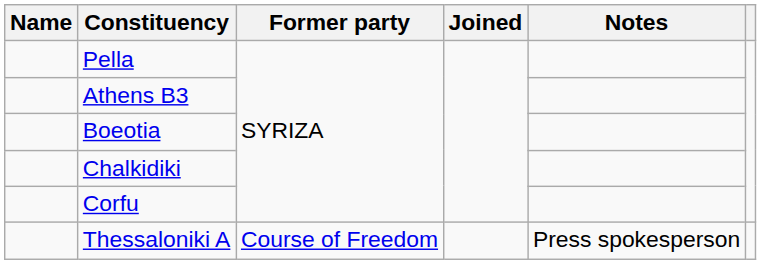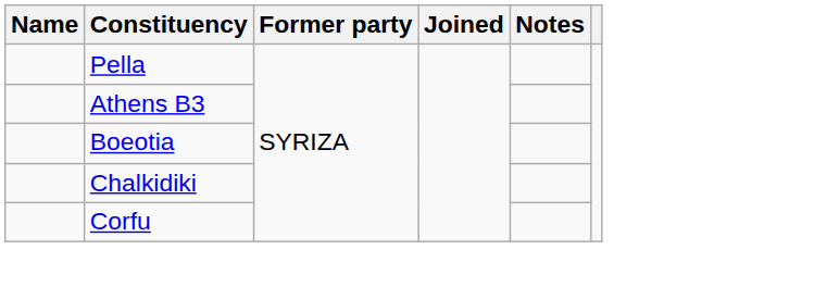 <table class="wikitable sortable">
 <tr>
 <th>Name</th>
 <th>Constituency</th>
 <th>Former party</th>
 <th>Joined</th>
 <th>Notes</th>
 <th></th>
 </tr>
 <tr>
 <td></td>
 <td><a href='#'>Pella</a></td>
 <td rowspan="5">SYRIZA</td>
 <td rowspan="5"></td>
 <td></td>
 <td rowspan="5"></td>
 </tr>
 <tr>
 <td></td>
 <td><a href='#'>Athens B3</a></td>
 <td></td>
 </tr>
 <tr>
 <td></td>
 <td><a href='#'>Boeotia</a></td>
 <td></td>
 </tr>
 <tr>
 <td></td>
 <td><a href='#'>Chalkidiki</a></td>
 <td></td>
 </tr>
 <tr>
 <td></td>
 <td><a href='#'>Corfu</a></td>
 <td></td>
 </tr>
-<tr>
-<td></td>
-<td><a href='#'>Thessaloniki A</a></td>
-<td><a href='#'>Course of Freedom</a></td>
-<td></td>
-<td>Press spokesperson</td>
-<td></td>
-</tr>
 </table>
